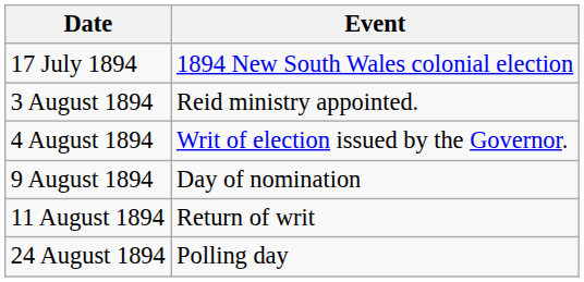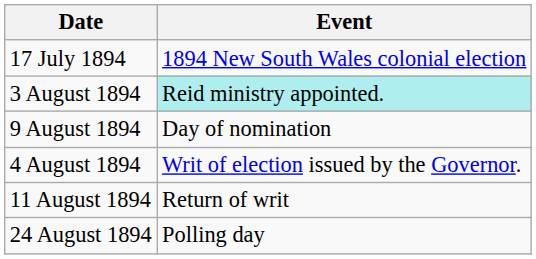 <table class="wikitable">
 <tr>
 <th>Date</th>
 <th>Event</th>
 </tr>
 <tr>
 <td>17 July 1894</td>
 <td><a href='#'>1894 New South Wales colonial election</a></td>
 </tr>
 <tr>
 <td>3 August 1894</td>
-<td>Reid ministry appointed.</td>
+<td style="background: paleturquoise;">Reid ministry appointed.</td>
+</tr>
+<tr>
+<td>9 August 1894</td>
+<td>Day of nomination</td>
 </tr>
 <tr>
 <td>4 August 1894</td>
 <td><a href='#'>Writ of election</a> issued by the <a href='#'>Governor</a>.</td>
-</tr>
-<tr>
-<td>9 August 1894</td>
-<td>Day of nomination</td>
 </tr>
 <tr>
 <td>11 August 1894</td>
 <td>Return of writ</td>
 </tr>
 <tr>
 <td>24 August 1894</td>
 <td>Polling day</td>
 </tr>
 </table>
